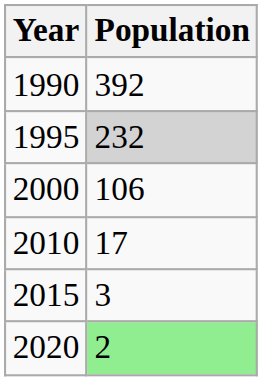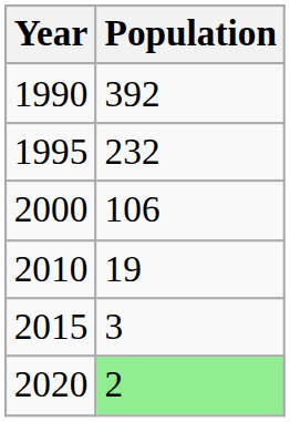 <table class="wikitable sortable">
 <tr>
 <th>Year</th>
 <th>Population</th>
 </tr>
 <tr>
 <td>1990</td>
 <td>392</td>
 </tr>
 <tr>
 <td>1995</td>
-<td style="background: lightgrey;">232</td>
+<td>232</td>
 </tr>
 <tr>
 <td>2000</td>
 <td>106</td>
 </tr>
 <tr>
 <td>2010</td>
-<td>17</td>
+<td>19</td>
 </tr>
 <tr>
 <td>2015</td>
 <td>3</td>
 </tr>
 <tr>
 <td>2020</td>
 <td style="background: lightgreen;">2</td>
 </tr>
 </table>
